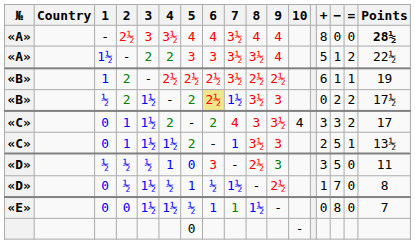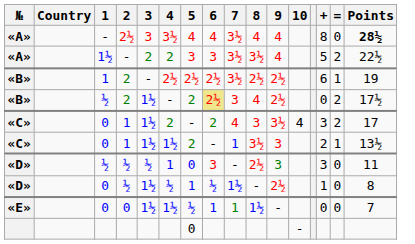 <table class="wikitable" style="text-align:center">
 <tr>
 <th>№</th>
 <th>Country</th>
 <th>1</th>
 <th>2</th>
 <th>3</th>
 <th>4</th>
 <th>5</th>
 <th>6</th>
 <th>7</th>
 <th>8</th>
 <th>9</th>
 <th>10</th>
 <th></th>
 <th>+</th>
-<th>−</th>
 <th>=</th>
 <th>Points</th>
 </tr>
 <tr>
 <th>«A»</th>
 <td style="text-align: left"></td>
 <td>-</td>
 <td style="color:red;">2½</td>
 <td style="color:red;">3</td>
 <td style="color:red;">3½</td>
 <td style="color:red;">4</td>
 <td style="color:red;">4</td>
 <td style="color:red;">3½</td>
 <td style="color:red;">4</td>
 <td style="color:red;">4</td>
 <td></td>
 <th></th>
 <td>8</td>
 <td>0</td>
-<td>0</td>
 <td><strong>28½</strong></td>
 </tr>
 <tr>
 <th>«A»</th>
 <td style="text-align: left"></td>
 <td style="color:blue;">1½</td>
 <td>-</td>
 <td style="color:green;">2</td>
 <td style="color:green;">2</td>
 <td style="color:red;">3</td>
 <td style="color:red;">3</td>
 <td style="color:red;">3½</td>
 <td style="color:red;">3½</td>
 <td style="color:red;">4</td>
 <td></td>
 <th></th>
 <td>5</td>
-<td>1</td>
 <td>2</td>
 <td>22½</td>
 </tr>
 <tr style="border-top:2px solid grey;">
 <th>«B»</th>
 <td style="text-align: left"></td>
 <td style="color:blue;">1</td>
 <td style="color:green;">2</td>
 <td>-</td>
 <td style="color:red;">2½</td>
 <td style="color:red;">2½</td>
 <td style="color:red;">2½</td>
 <td style="color:red;">3½</td>
 <td style="color:red;">2½</td>
 <td style="color:red;">2½</td>
 <td></td>
 <th></th>
 <td>6</td>
 <td>1</td>
-<td>1</td>
 <td>19</td>
 </tr>
 <tr>
 <th>«B»</th>
 <td style="text-align: left"></td>
 <td style="color:blue;">½</td>
 <td style="color:green;">2</td>
 <td style="color:blue;">1½</td>
 <td>-</td>
 <td style="color:green;">2</td>
 <td style="background: khaki; color:red;">2½</td>
-<td style="color:blue;">1½</td>
-<td style="color:red;">3½</td>
 <td style="color:red;">3</td>
+<td style="color:red;">4</td>
+<td style="color:red;">2½</td>
 <td></td>
 <th></th>
 <td>0</td>
-<td>2</td>
 <td>2</td>
 <td>17½</td>
 </tr>
 <tr style="border-top:2px solid grey;">
 <th>«C»</th>
 <td style="text-align: left"></td>
 <td style="color:blue;">0</td>
 <td style="color:blue;">1</td>
 <td style="color:blue;">1½</td>
 <td style="color:green;">2</td>
 <td>-</td>
 <td style="color:green;">2</td>
 <td style="color:red;">4</td>
 <td style="color:red;">3</td>
 <td style="color:red;">3½</td>
 <td>4</td>
 <th></th>
-<td>3</td>
 <td>3</td>
 <td>2</td>
 <td>17</td>
 </tr>
 <tr>
 <th>«C»</th>
 <td style="text-align: left"></td>
 <td style="color:blue;">0</td>
 <td style="color:blue;">1</td>
 <td style="color:blue;">1½</td>
 <td style="color:blue;">1½</td>
 <td style="color:green;">2</td>
 <td>-</td>
 <td style="color:blue;">1</td>
 <td style="color:red;">3½</td>
 <td style="color:red;">3</td>
 <td></td>
 <th></th>
 <td>2</td>
-<td>5</td>
 <td>1</td>
 <td>13½</td>
 </tr>
 <tr style="border-top:2px solid grey;">
 <th>«D»</th>
 <td style="text-align: left"></td>
 <td style="color:blue;">½</td>
 <td style="color:blue;">½</td>
 <td style="color:blue;">½</td>
 <td style="color:blue;">1</td>
 <td style="color:blue;">0</td>
 <td style="color:red;">3</td>
 <td>-</td>
 <td style="color:red;">2½</td>
 <td style="color:green;">3</td>
 <td></td>
 <th></th>
 <td>3</td>
-<td>5</td>
 <td>0</td>
 <td>11</td>
 </tr>
 <tr>
 <th>«D»</th>
 <td style="text-align: left"></td>
 <td style="color:blue;">0</td>
 <td style="color:blue;">½</td>
 <td style="color:blue;">1½</td>
 <td style="color:blue;">½</td>
 <td style="color:blue;">1</td>
 <td style="color:blue;">½</td>
 <td style="color:blue;">1½</td>
 <td>-</td>
 <td style="color:red;">2½</td>
 <td></td>
 <th></th>
 <td>1</td>
-<td>7</td>
 <td>0</td>
 <td>8</td>
 </tr>
 <tr style="border-top:2px solid grey;">
 <th>«E»</th>
 <td style="text-align: left"></td>
 <td style="color:blue;">0</td>
 <td style="color:blue;">0</td>
 <td style="color:blue;">1½</td>
 <td style="color:blue;">1½</td>
 <td style="color:blue;">½</td>
 <td style="color:blue;">1</td>
 <td style="color:green;">1</td>
 <td style="color:blue;">1½</td>
 <td>-</td>
 <td></td>
 <th></th>
 <td>0</td>
-<td>8</td>
 <td>0</td>
 <td>7</td>
 </tr>
 <tr>
 <th></th>
 <td style="text-align: left"></td>
 <td></td>
 <td></td>
 <td></td>
 <td></td>
 <td>0</td>
 <td></td>
 <td></td>
 <td></td>
 <td></td>
 <td>-</td>
 <th></th>
 <td></td>
 <td></td>
 <td></td>
-<td></td>
 </tr>
 </table>
